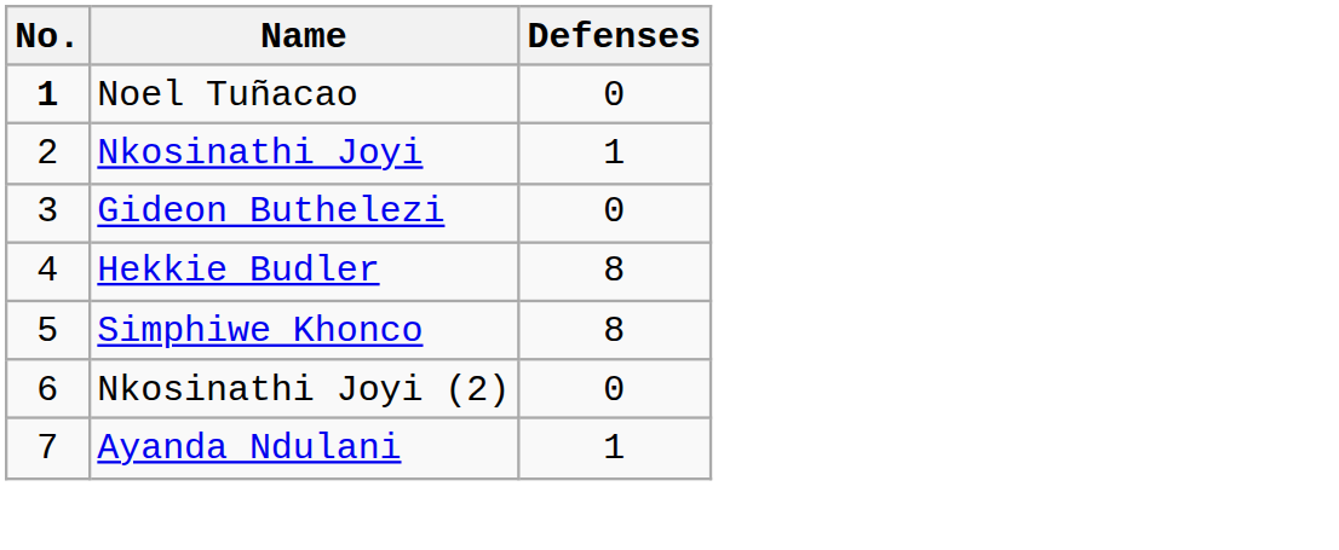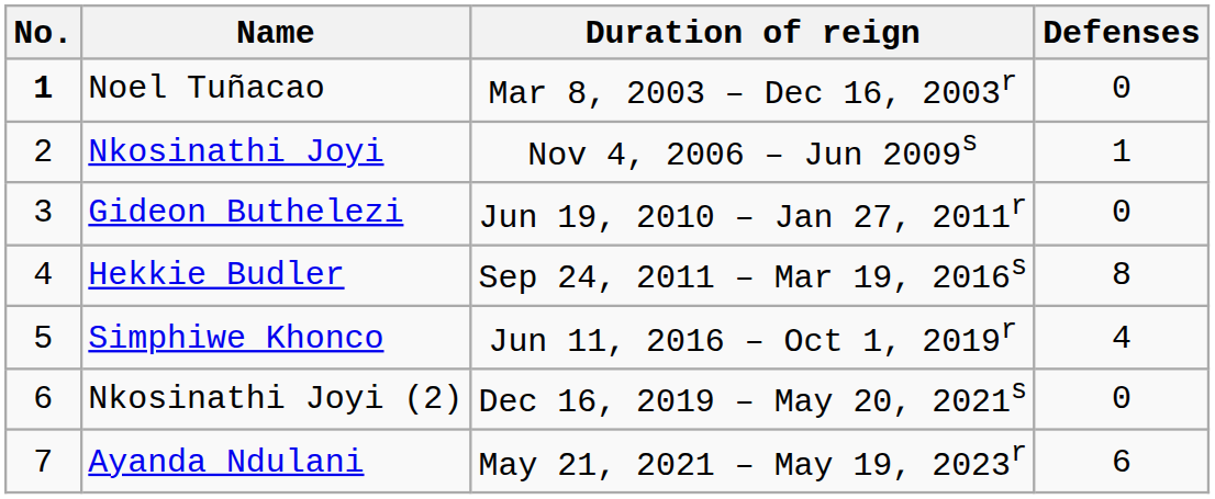 <table class="wikitable" style="text-align:center;">
 <tr>
 <th>No.</th>
 <th>Name</th>
+<th>Duration of reign</th>
 <th>Defenses</th>
 </tr>
 <tr>
 <td><strong>1</strong></td>
 <td align=left> Noel Tuñacao</td>
+<td>Mar 8, 2003 – Dec 16, 2003<sup>r</sup></td>
 <td>0</td>
 </tr>
 <tr>
 <td>2</td>
 <td align=left> <a href='#'>Nkosinathi Joyi</a></td>
+<td>Nov 4, 2006 – Jun 2009<sup>s</sup></td>
 <td>1</td>
 </tr>
 <tr>
 <td>3</td>
 <td align=left> <a href='#'>Gideon Buthelezi</a></td>
+<td>Jun 19, 2010 – Jan 27, 2011<sup>r</sup></td>
 <td>0</td>
 </tr>
 <tr>
 <td>4</td>
 <td align=left> <a href='#'>Hekkie Budler</a></td>
+<td>Sep 24, 2011 – Mar 19, 2016<sup>s</sup></td>
 <td>8</td>
 </tr>
 <tr>
 <td>5</td>
 <td align=left> <a href='#'>Simphiwe Khonco</a></td>
-<td>8</td>
+<td>Jun 11, 2016 – Oct 1, 2019<sup>r</sup></td>
+<td>4</td>
 </tr>
 <tr>
 <td>6</td>
 <td align=left> Nkosinathi Joyi (2)</td>
+<td>Dec 16, 2019 – May 20, 2021<sup>s</sup></td>
 <td>0</td>
 </tr>
 <tr>
 <td>7</td>
 <td align=left> <a href='#'>Ayanda Ndulani</a></td>
-<td>1</td>
+<td>May 21, 2021 – May 19, 2023<sup>r</sup></td>
+<td>6</td>
 </tr>
 </table>
